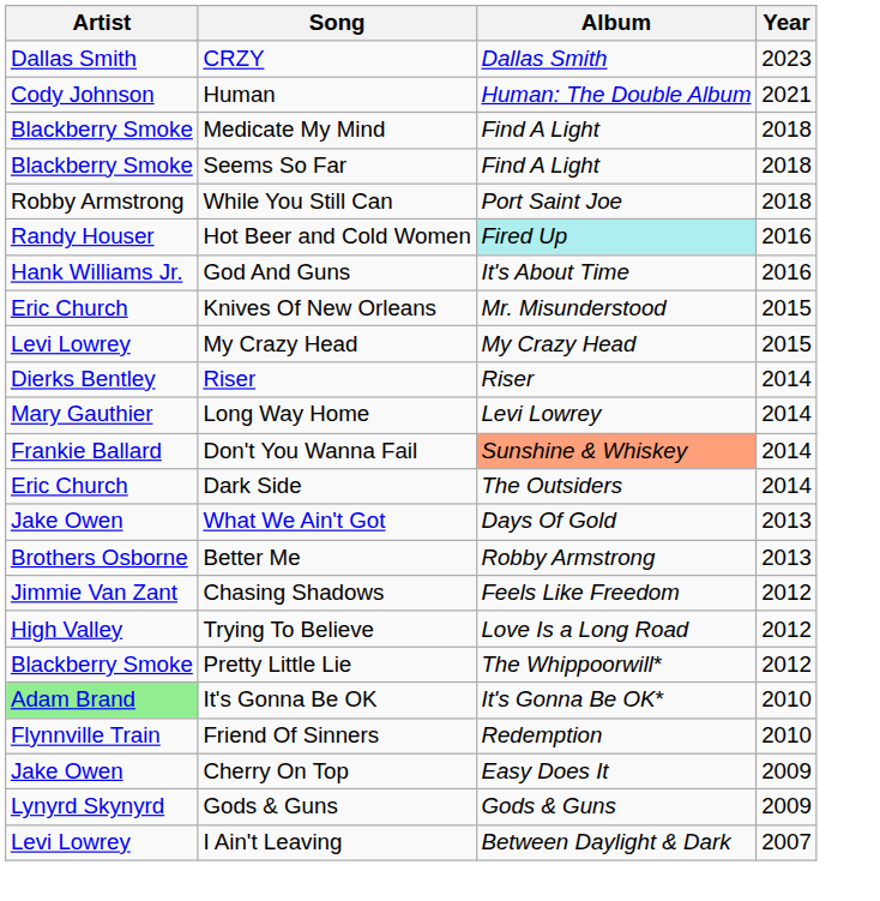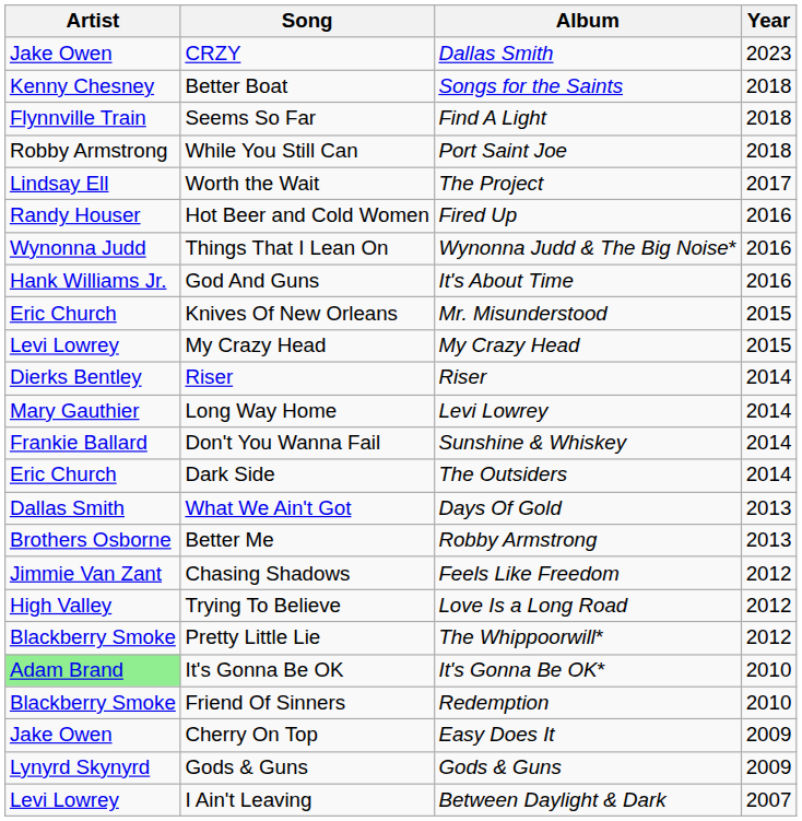 <table class="wikitable">
 <tr>
 <th>Artist</th>
 <th>Song</th>
 <th>Album</th>
 <th>Year</th>
 </tr>
 <tr>
-<td><a href='#'>Dallas Smith</a></td>
+<td><a href='#'>Jake Owen</a></td>
 <td><a href='#'>CRZY</a></td>
 <td><em><a href='#'>Dallas Smith</a></em></td>
 <td>2023</td>
 </tr>
 <tr>
-<td><a href='#'>Cody Johnson</a></td>
-<td>Human</td>
-<td><em><a href='#'>Human: The Double Album</a></em></td>
-<td>2021</td>
-</tr>
-<tr>
-<td><a href='#'>Blackberry Smoke</a></td>
-<td>Medicate My Mind</td>
-<td><em>Find A Light</em></td>
+<td><a href='#'>Kenny Chesney</a></td>
+<td>Better Boat</td>
+<td><em><a href='#'>Songs for the Saints</a></em></td>
 <td>2018</td>
 </tr>
 <tr>
-<td><a href='#'>Blackberry Smoke</a></td>
+<td><a href='#'>Flynnville Train</a></td>
 <td>Seems So Far</td>
 <td><em>Find A Light</em></td>
 <td>2018</td>
 </tr>
 <tr>
 <td>Robby Armstrong</td>
 <td>While You Still Can</td>
 <td><em>Port Saint Joe</em></td>
 <td>2018</td>
 </tr>
 <tr>
+<td><a href='#'>Lindsay Ell</a></td>
+<td>Worth the Wait</td>
+<td><em>The Project</em></td>
+<td>2017</td>
+</tr>
+<tr>
 <td><a href='#'>Randy Houser</a></td>
 <td>Hot Beer and Cold Women</td>
-<td style="background: paleturquoise;"><em>Fired Up</em></td>
+<td><em>Fired Up</em></td>
+<td>2016</td>
+</tr>
+<tr>
+<td><a href='#'>Wynonna Judd</a></td>
+<td>Things That I Lean On</td>
+<td><em>Wynonna Judd & The Big Noise</em>*</td>
 <td>2016</td>
 </tr>
 <tr>
 <td><a href='#'>Hank Williams Jr.</a></td>
 <td>God And Guns</td>
 <td><em>It's About Time</em></td>
 <td>2016</td>
 </tr>
 <tr>
 <td><a href='#'>Eric Church</a></td>
 <td>Knives Of New Orleans</td>
 <td><em>Mr. Misunderstood</em></td>
 <td>2015</td>
 </tr>
 <tr>
 <td><a href='#'>Levi Lowrey</a></td>
 <td>My Crazy Head</td>
 <td><em>My Crazy Head</em></td>
 <td>2015</td>
 </tr>
 <tr>
 <td><a href='#'>Dierks Bentley</a></td>
 <td><a href='#'>Riser</a></td>
 <td><em>Riser</em></td>
 <td>2014</td>
 </tr>
 <tr>
 <td><a href='#'>Mary Gauthier</a></td>
 <td>Long Way Home</td>
 <td><em>Levi Lowrey</em></td>
 <td>2014</td>
 </tr>
 <tr>
 <td><a href='#'>Frankie Ballard</a></td>
 <td>Don't You Wanna Fail</td>
-<td style="background: lightsalmon;"><em>Sunshine & Whiskey</em></td>
+<td><em>Sunshine & Whiskey</em></td>
 <td>2014</td>
 </tr>
 <tr>
 <td><a href='#'>Eric Church</a></td>
 <td>Dark Side</td>
 <td><em>The Outsiders</em></td>
 <td>2014</td>
 </tr>
 <tr>
-<td><a href='#'>Jake Owen</a></td>
+<td><a href='#'>Dallas Smith</a></td>
 <td><a href='#'>What We Ain't Got</a></td>
 <td><em>Days Of Gold</em></td>
 <td>2013</td>
 </tr>
 <tr>
 <td><a href='#'>Brothers Osborne</a></td>
 <td>Better Me</td>
 <td><em>Robby Armstrong</em></td>
 <td>2013</td>
 </tr>
 <tr>
 <td><a href='#'>Jimmie Van Zant</a></td>
 <td>Chasing Shadows</td>
 <td><em>Feels Like Freedom</em></td>
 <td>2012</td>
 </tr>
 <tr>
 <td><a href='#'>High Valley</a></td>
 <td>Trying To Believe</td>
 <td><em>Love Is a Long Road</em></td>
 <td>2012</td>
 </tr>
 <tr>
 <td><a href='#'>Blackberry Smoke</a></td>
 <td>Pretty Little Lie</td>
 <td><em>The Whippoorwill</em>*</td>
 <td>2012</td>
 </tr>
 <tr>
 <td style="background: lightgreen;"><a href='#'>Adam Brand</a></td>
 <td>It's Gonna Be OK</td>
 <td><em>It's Gonna Be OK</em>*</td>
 <td>2010</td>
 </tr>
 <tr>
-<td><a href='#'>Flynnville Train</a></td>
+<td><a href='#'>Blackberry Smoke</a></td>
 <td>Friend Of Sinners</td>
 <td><em>Redemption</em></td>
 <td>2010</td>
 </tr>
 <tr>
 <td><a href='#'>Jake Owen</a></td>
 <td>Cherry On Top</td>
 <td><em>Easy Does It</em></td>
 <td>2009</td>
 </tr>
 <tr>
 <td><a href='#'>Lynyrd Skynyrd</a></td>
 <td>Gods & Guns</td>
 <td><em>Gods & Guns</em></td>
 <td>2009</td>
 </tr>
 <tr>
 <td><a href='#'>Levi Lowrey</a></td>
 <td>I Ain't Leaving</td>
 <td><em>Between Daylight & Dark</em></td>
 <td>2007</td>
 </tr>
 </table>
